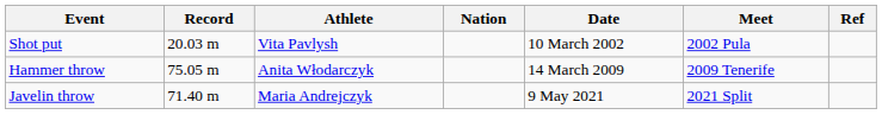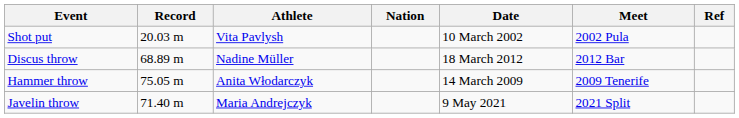 <table class="wikitable" style="font-size:95%; width: 95%;">
 <tr>
 <th>Event</th>
 <th>Record</th>
 <th>Athlete</th>
 <th>Nation</th>
 <th>Date</th>
 <th>Meet</th>
 <th>Ref</th>
 </tr>
 <tr>
 <td><a href='#'>Shot put</a></td>
 <td>20.03 m </td>
 <td><a href='#'>Vita Pavlysh</a></td>
 <td></td>
 <td>10 March 2002</td>
 <td><a href='#'>2002 Pula</a></td>
+<td></td>
+</tr>
+<tr>
+<td><a href='#'>Discus throw</a></td>
+<td>68.89 m</td>
+<td><a href='#'>Nadine Müller</a></td>
+<td></td>
+<td>18 March 2012</td>
+<td><a href='#'>2012 Bar</a></td>
 <td></td>
 </tr>
 <tr>
 <td><a href='#'>Hammer throw</a></td>
 <td>75.05 m</td>
 <td><a href='#'>Anita Włodarczyk</a></td>
 <td></td>
 <td>14 March 2009</td>
 <td><a href='#'>2009 Tenerife</a></td>
 <td></td>
 </tr>
 <tr>
 <td><a href='#'>Javelin throw</a></td>
 <td>71.40 m</td>
 <td><a href='#'>Maria Andrejczyk</a></td>
 <td></td>
 <td>9 May 2021</td>
 <td><a href='#'>2021 Split</a></td>
 <td></td>
 </tr>
 </table>
